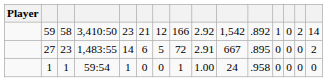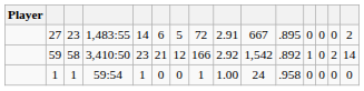 <table class="wikitable sortable" style="text-align:center;">
 <tr>
 <th>Player</th>
 <th></th>
 <th></th>
 <th></th>
 <th></th>
 <th></th>
 <th></th>
 <th></th>
 <th></th>
 <th></th>
 <th></th>
 <th></th>
 <th></th>
 <th></th>
 <th></th>
 </tr>
 <tr>
 <td></td>
+<td>27</td>
+<td>23</td>
+<td>1,483:55</td>
+<td>14</td>
+<td>6</td>
+<td>5</td>
+<td>72</td>
+<td>2.91</td>
+<td>667</td>
+<td>.895</td>
+<td>0</td>
+<td>0</td>
+<td>0</td>
+<td>2</td>
+</tr>
+<tr>
+<td></td>
 <td>59</td>
 <td>58</td>
 <td>3,410:50</td>
 <td>23</td>
 <td>21</td>
 <td>12</td>
 <td>166</td>
 <td>2.92</td>
 <td>1,542</td>
 <td>.892</td>
 <td>1</td>
 <td>0</td>
 <td>2</td>
 <td>14</td>
-</tr>
-<tr>
-<td></td>
-<td>27</td>
-<td>23</td>
-<td>1,483:55</td>
-<td>14</td>
-<td>6</td>
-<td>5</td>
-<td>72</td>
-<td>2.91</td>
-<td>667</td>
-<td>.895</td>
-<td>0</td>
-<td>0</td>
-<td>0</td>
-<td>2</td>
 </tr>
 <tr>
 <td></td>
 <td>1</td>
 <td>1</td>
 <td>59:54</td>
 <td>1</td>
 <td>0</td>
 <td>0</td>
 <td>1</td>
 <td>1.00</td>
 <td>24</td>
 <td>.958</td>
 <td>0</td>
 <td>0</td>
 <td>0</td>
 <td>0</td>
 </tr>
 </table>
